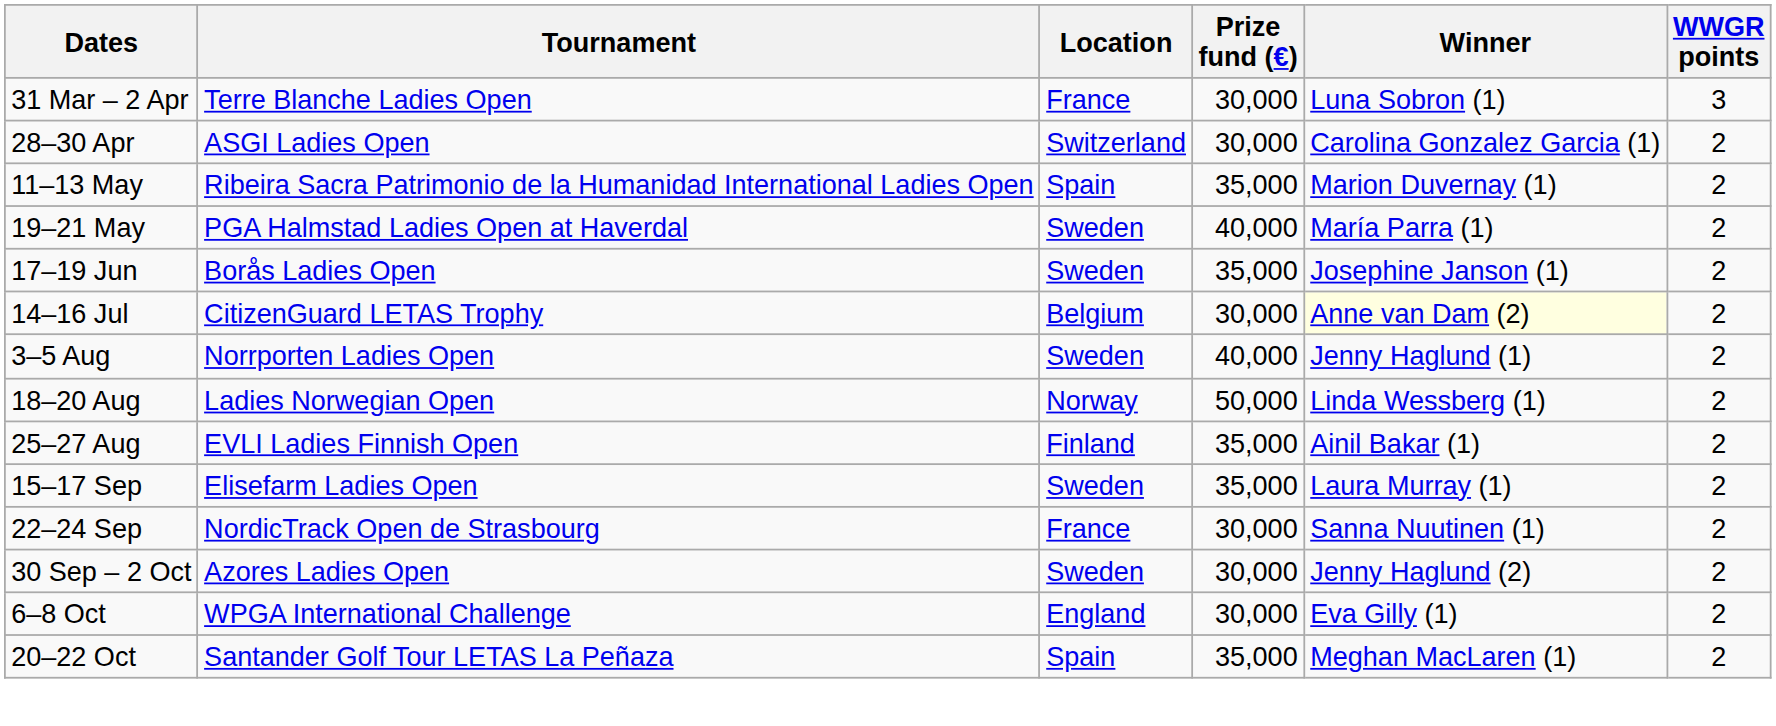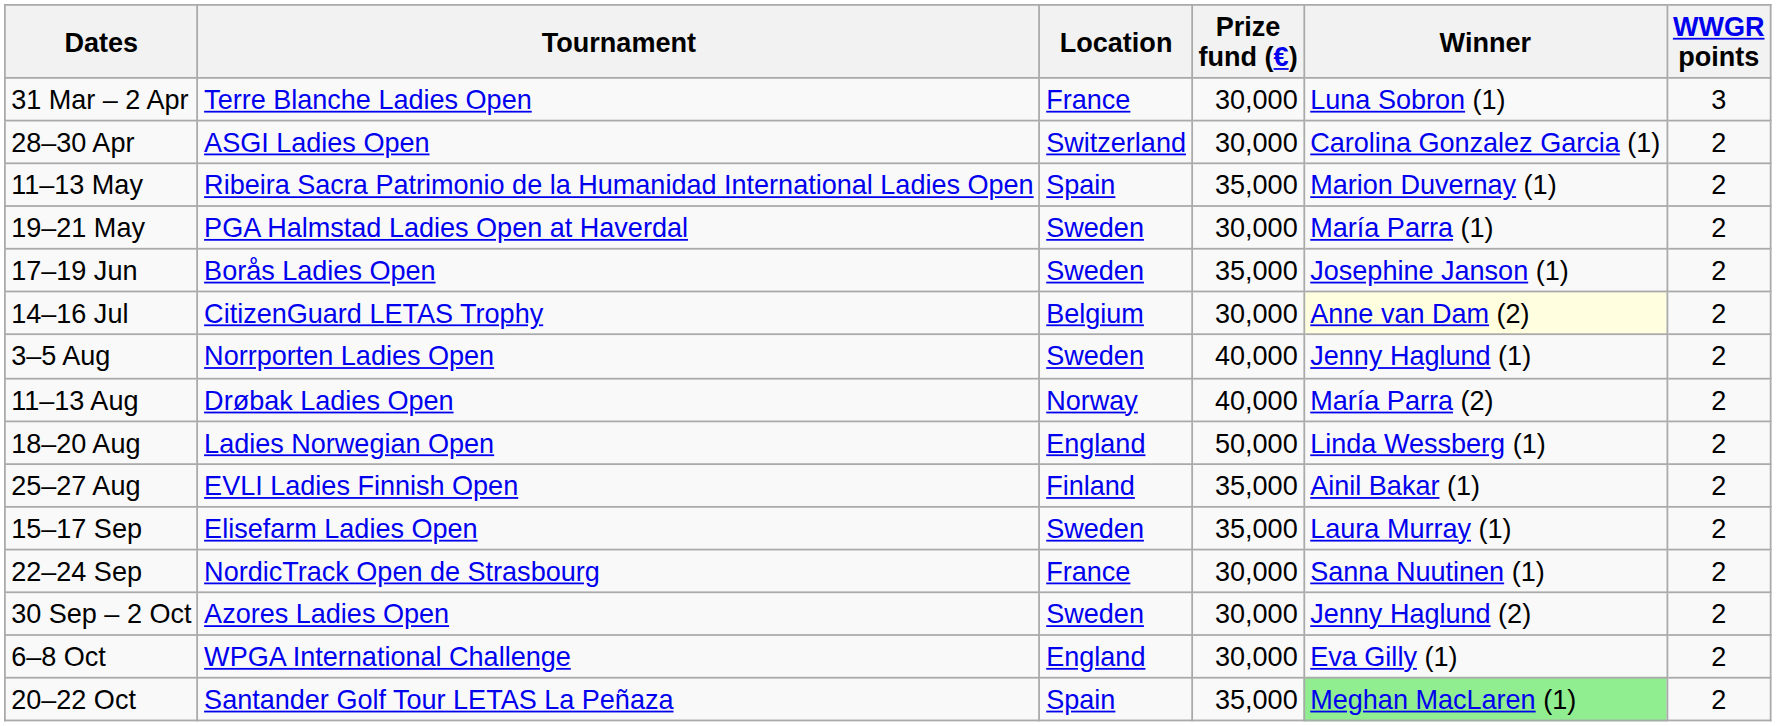 <table class="wikitable sortable" style="font-size:95%;">
 <tr>
 <th>Dates</th>
 <th>Tournament</th>
 <th>Location</th>
 <th>Prize<br>fund (<a href='#'>€</a>)</th>
 <th>Winner</th>
 <th><a href='#'>WWGR</a><br>points</th>
 </tr>
 <tr>
 <td>31 Mar – 2 Apr</td>
 <td><a href='#'>Terre Blanche Ladies Open</a></td>
 <td><a href='#'>France</a></td>
 <td align=right>30,000</td>
 <td> <a href='#'>Luna Sobron</a> (1)</td>
 <td align=center>3</td>
 </tr>
 <tr>
 <td>28–30 Apr</td>
 <td><a href='#'>ASGI Ladies Open</a></td>
 <td><a href='#'>Switzerland</a></td>
 <td align=right>30,000</td>
 <td> <a href='#'>Carolina Gonzalez Garcia</a> (1)</td>
 <td align=center>2</td>
 </tr>
 <tr>
 <td>11–13 May</td>
 <td><a href='#'>Ribeira Sacra Patrimonio de la Humanidad International Ladies Open</a></td>
 <td><a href='#'>Spain</a></td>
 <td align=right>35,000</td>
 <td> <a href='#'>Marion Duvernay</a> (1)</td>
 <td align=center>2</td>
 </tr>
 <tr>
 <td>19–21 May</td>
 <td><a href='#'>PGA Halmstad Ladies Open at Haverdal</a></td>
 <td><a href='#'>Sweden</a></td>
-<td align=right>40,000</td>
+<td align=right>30,000</td>
 <td> <a href='#'>María Parra</a> (1)</td>
 <td align=center>2</td>
 </tr>
 <tr>
 <td>17–19 Jun</td>
 <td><a href='#'>Borås Ladies Open</a></td>
 <td><a href='#'>Sweden</a></td>
 <td align=right>35,000</td>
 <td> <a href='#'>Josephine Janson</a> (1)</td>
 <td align=center>2</td>
 </tr>
 <tr>
 <td>14–16 Jul</td>
 <td><a href='#'>CitizenGuard LETAS Trophy</a></td>
 <td><a href='#'>Belgium</a></td>
 <td align=right>30,000</td>
 <td style="background: lightyellow;"> <a href='#'>Anne van Dam</a> (2)</td>
 <td align=center>2</td>
 </tr>
 <tr>
 <td>3–5 Aug</td>
 <td><a href='#'>Norrporten Ladies Open</a></td>
 <td><a href='#'>Sweden</a></td>
 <td align=right>40,000</td>
 <td> <a href='#'>Jenny Haglund</a> (1)</td>
 <td align=center>2</td>
 </tr>
 <tr>
+<td>11–13 Aug</td>
+<td><a href='#'>Drøbak Ladies Open</a></td>
+<td><a href='#'>Norway</a></td>
+<td align=right>40,000</td>
+<td> <a href='#'>María Parra</a> (2)</td>
+<td align=center>2</td>
+</tr>
+<tr>
 <td>18–20 Aug</td>
 <td><a href='#'>Ladies Norwegian Open</a></td>
-<td><a href='#'>Norway</a></td>
+<td><a href='#'>England</a></td>
 <td align=right>50,000</td>
 <td> <a href='#'>Linda Wessberg</a> (1)</td>
 <td align=center>2</td>
 </tr>
 <tr>
 <td>25–27 Aug</td>
 <td><a href='#'>EVLI Ladies Finnish Open</a></td>
 <td><a href='#'>Finland</a></td>
 <td align=right>35,000</td>
 <td> <a href='#'>Ainil Bakar</a> (1)</td>
 <td align=center>2</td>
 </tr>
 <tr>
 <td>15–17 Sep</td>
 <td><a href='#'>Elisefarm Ladies Open</a></td>
 <td><a href='#'>Sweden</a></td>
 <td align=right>35,000</td>
 <td> <a href='#'>Laura Murray</a> (1)</td>
 <td align=center>2</td>
 </tr>
 <tr>
 <td>22–24 Sep</td>
 <td><a href='#'>NordicTrack Open de Strasbourg</a></td>
 <td><a href='#'>France</a></td>
 <td align=right>30,000</td>
 <td> <a href='#'>Sanna Nuutinen</a> (1)</td>
 <td align=center>2</td>
 </tr>
 <tr>
 <td>30 Sep – 2 Oct</td>
 <td><a href='#'>Azores Ladies Open</a></td>
 <td><a href='#'>Sweden</a></td>
 <td align=right>30,000</td>
 <td> <a href='#'>Jenny Haglund</a> (2)</td>
 <td align=center>2</td>
 </tr>
 <tr>
 <td>6–8 Oct</td>
 <td><a href='#'>WPGA International Challenge</a></td>
 <td><a href='#'>England</a></td>
 <td align=right>30,000</td>
 <td> <a href='#'>Eva Gilly</a> (1)</td>
 <td align=center>2</td>
 </tr>
 <tr>
 <td>20–22 Oct</td>
 <td><a href='#'>Santander Golf Tour LETAS La Peñaza</a></td>
 <td><a href='#'>Spain</a></td>
 <td align=right>35,000</td>
-<td> <a href='#'>Meghan MacLaren</a> (1)</td>
+<td style="background: lightgreen;"> <a href='#'>Meghan MacLaren</a> (1)</td>
 <td align=center>2</td>
 </tr>
 </table>
